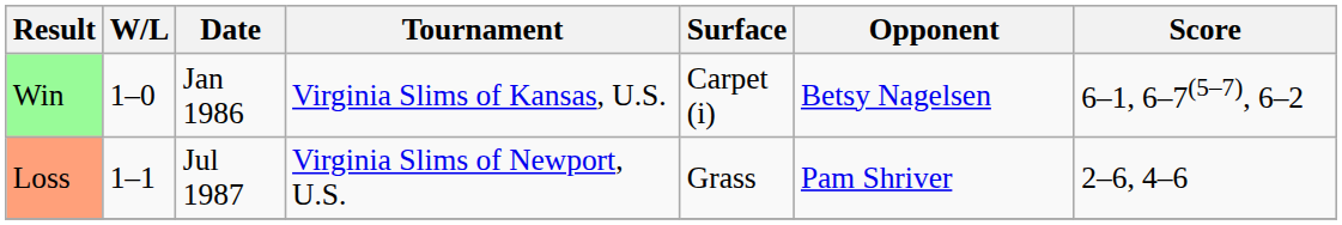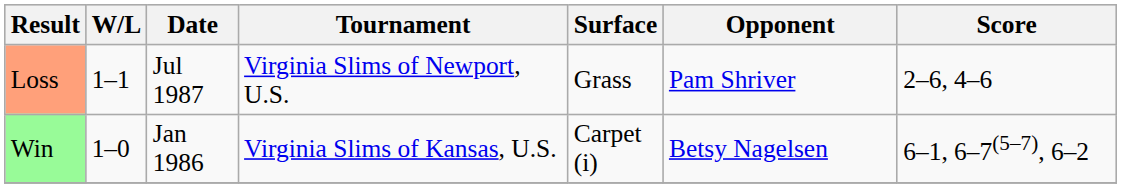 <table class="sortable wikitable">
 <tr>
 <th>Result</th>
 <th style="width:20px">W/L</th>
 <th style="width:50px">Date</th>
 <th style="width:200px">Tournament</th>
 <th style="width:50px">Surface</th>
 <th style="width:140px">Opponent</th>
 <th style="width:130px" class="unsortable">Score</th>
 </tr>
 <tr>
+<td style="background:#ffa07a;">Loss</td>
+<td>1–1</td>
+<td>Jul 1987</td>
+<td><a href='#'>Virginia Slims of Newport</a>, U.S.</td>
+<td>Grass</td>
+<td> <a href='#'>Pam Shriver</a></td>
+<td>2–6, 4–6</td>
+</tr>
+<tr>
 <td style="background:#98fb98;">Win</td>
 <td>1–0</td>
 <td>Jan 1986</td>
 <td><a href='#'>Virginia Slims of Kansas</a>, U.S.</td>
 <td>Carpet (i)</td>
 <td> <a href='#'>Betsy Nagelsen</a></td>
 <td>6–1, 6–7<sup>(5–7)</sup>, 6–2</td>
 </tr>
 <tr>
-<td style="background:#ffa07a;">Loss</td>
-<td>1–1</td>
-<td>Jul 1987</td>
-<td><a href='#'>Virginia Slims of Newport</a>, U.S.</td>
-<td>Grass</td>
-<td> <a href='#'>Pam Shriver</a></td>
-<td>2–6, 4–6</td>
-</tr>
-<tr>
 </tr>
 </table>
